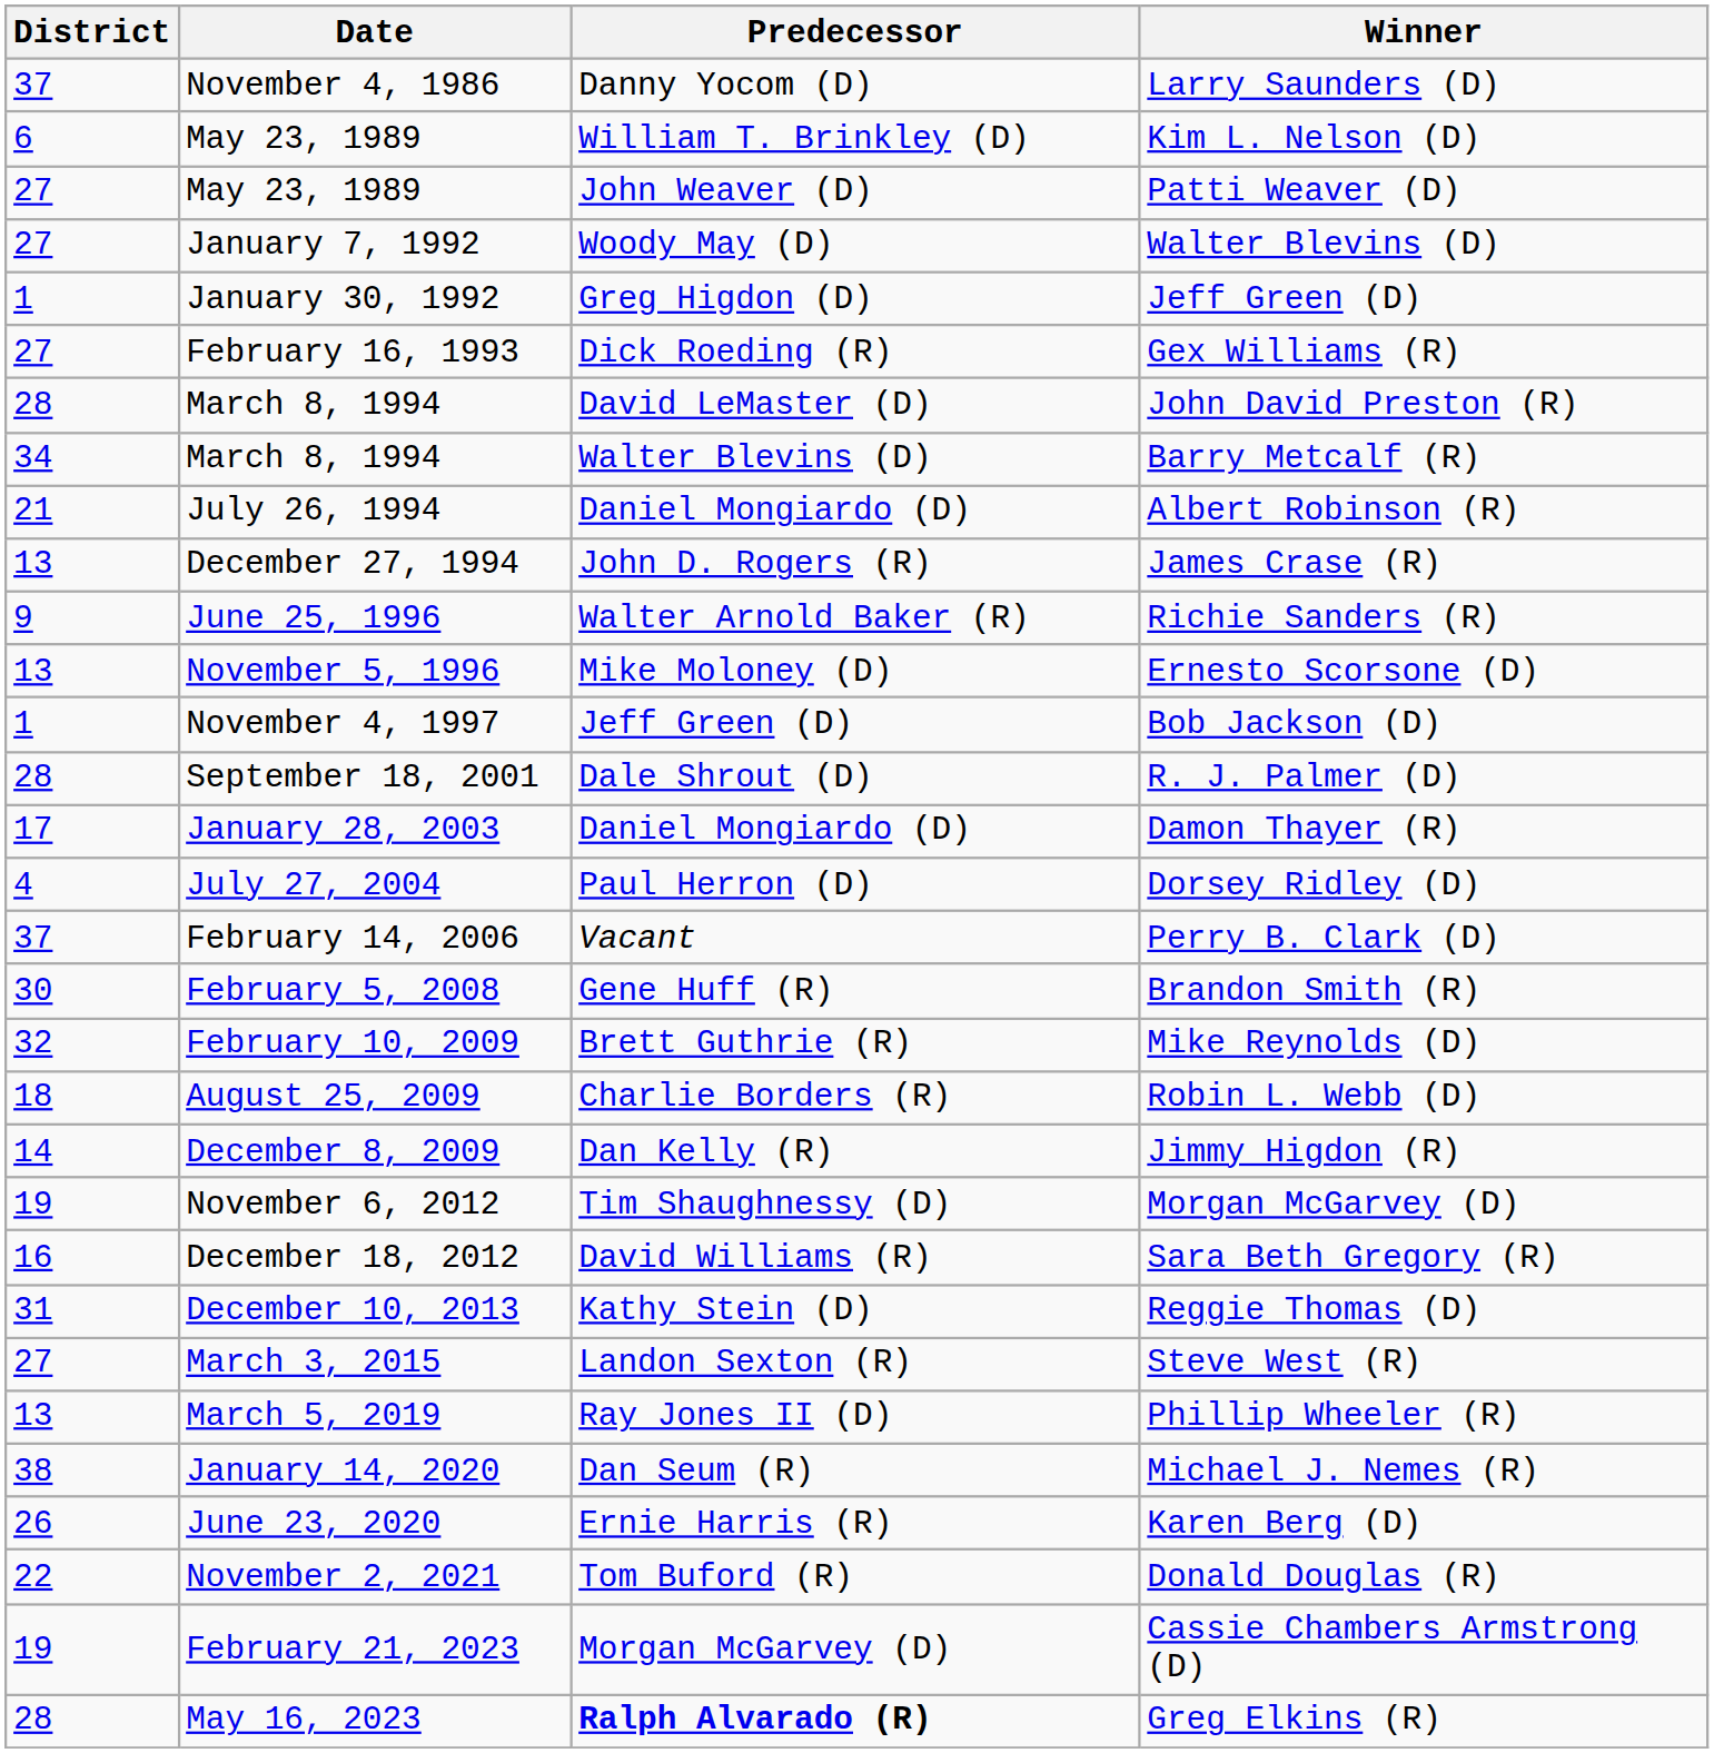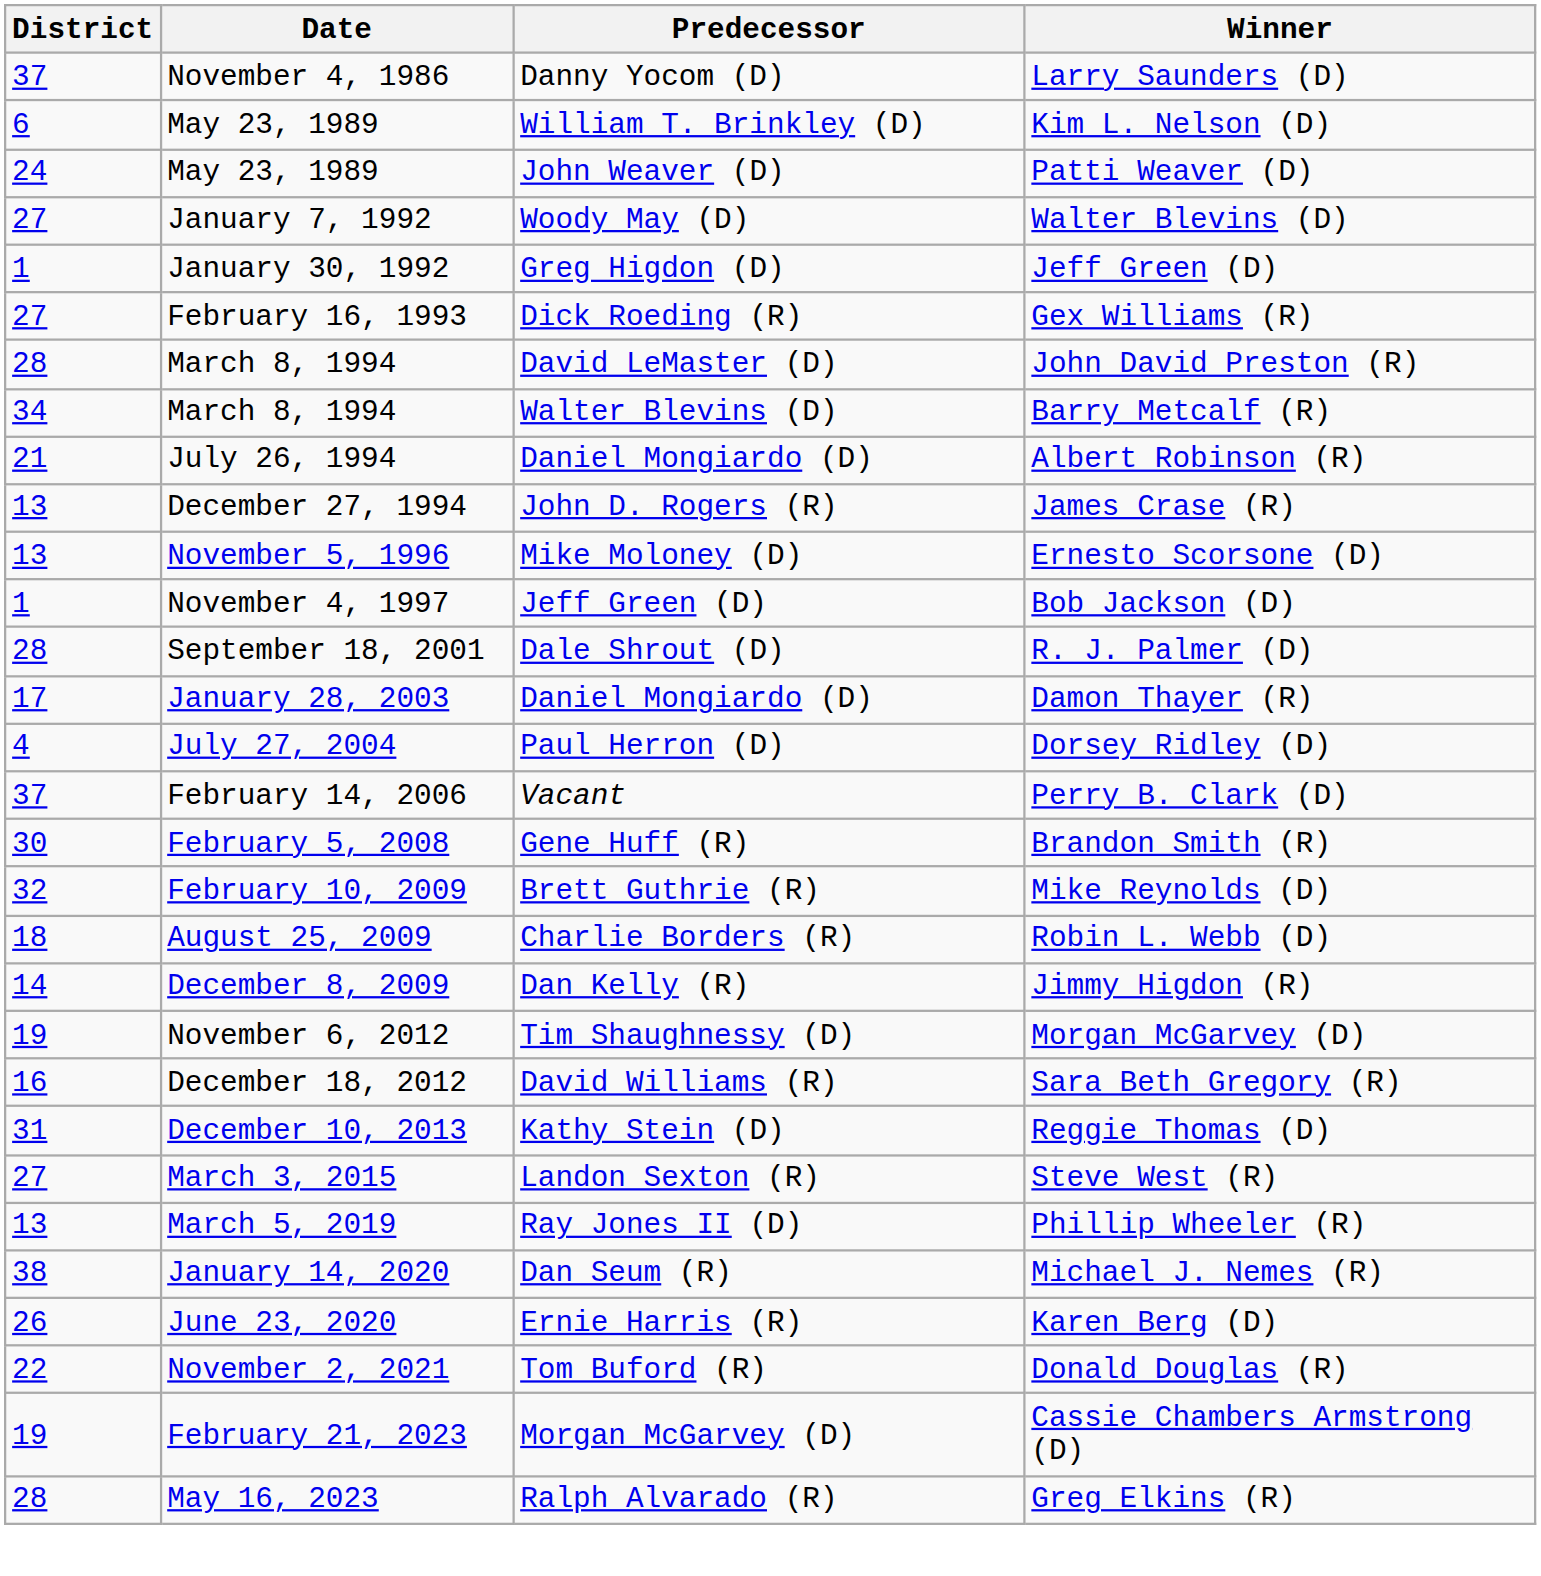 <table class="wikitable">
 <tr>
 <th width=50>District</th>
 <th width=150>Date</th>
 <th width=220>Predecessor</th>
 <th width=220>Winner</th>
 </tr>
 <tr>
 <td><a href='#'>37</a></td>
 <td>November 4, 1986</td>
 <td>Danny Yocom (D)</td>
 <td><a href='#'>Larry Saunders</a> (D)</td>
 </tr>
 <tr>
 <td><a href='#'>6</a></td>
 <td>May 23, 1989</td>
 <td><a href='#'>William T. Brinkley</a> (D)</td>
 <td><a href='#'>Kim L. Nelson</a> (D)</td>
 </tr>
 <tr>
-<td><a href='#'>27</a></td>
+<td><a href='#'>24</a></td>
 <td>May 23, 1989</td>
 <td><a href='#'>John Weaver</a> (D)</td>
 <td><a href='#'>Patti Weaver</a> (D)</td>
 </tr>
 <tr>
 <td><a href='#'>27</a></td>
 <td>January 7, 1992</td>
 <td><a href='#'>Woody May</a> (D)</td>
 <td><a href='#'>Walter Blevins</a> (D)</td>
 </tr>
 <tr>
 <td><a href='#'>1</a></td>
 <td>January 30, 1992</td>
 <td><a href='#'>Greg Higdon</a> (D)</td>
 <td><a href='#'>Jeff Green</a> (D)</td>
 </tr>
 <tr>
 <td><a href='#'>27</a></td>
 <td>February 16, 1993</td>
 <td><a href='#'>Dick Roeding</a> (R)</td>
 <td><a href='#'>Gex Williams</a> (R)</td>
 </tr>
 <tr>
 <td><a href='#'>28</a></td>
 <td>March 8, 1994</td>
 <td><a href='#'>David LeMaster</a> (D)</td>
 <td><a href='#'>John David Preston</a> (R)</td>
 </tr>
 <tr>
 <td><a href='#'>34</a></td>
 <td>March 8, 1994</td>
 <td><a href='#'>Walter Blevins</a> (D)</td>
 <td><a href='#'>Barry Metcalf</a> (R)</td>
 </tr>
 <tr>
 <td><a href='#'>21</a></td>
 <td>July 26, 1994</td>
 <td><a href='#'>Daniel Mongiardo</a> (D)</td>
 <td><a href='#'>Albert Robinson</a> (R)</td>
 </tr>
 <tr>
 <td><a href='#'>13</a></td>
 <td>December 27, 1994</td>
 <td><a href='#'>John D. Rogers</a> (R)</td>
 <td><a href='#'>James Crase</a> (R)</td>
-</tr>
-<tr>
-<td><a href='#'>9</a></td>
-<td><a href='#'>June 25, 1996</a></td>
-<td><a href='#'>Walter Arnold Baker</a> (R)</td>
-<td><a href='#'>Richie Sanders</a> (R)</td>
 </tr>
 <tr>
 <td><a href='#'>13</a></td>
 <td><a href='#'>November 5, 1996</a></td>
 <td><a href='#'>Mike Moloney</a> (D)</td>
 <td><a href='#'>Ernesto Scorsone</a> (D)</td>
 </tr>
 <tr>
 <td><a href='#'>1</a></td>
 <td>November 4, 1997</td>
 <td><a href='#'>Jeff Green</a> (D)</td>
 <td><a href='#'>Bob Jackson</a> (D)</td>
 </tr>
 <tr>
 <td><a href='#'>28</a></td>
 <td>September 18, 2001</td>
 <td><a href='#'>Dale Shrout</a> (D)</td>
 <td><a href='#'>R. J. Palmer</a> (D)</td>
 </tr>
 <tr>
 <td><a href='#'>17</a></td>
 <td><a href='#'>January 28, 2003</a></td>
 <td><a href='#'>Daniel Mongiardo</a> (D)</td>
 <td><a href='#'>Damon Thayer</a> (R)</td>
 </tr>
 <tr>
 <td><a href='#'>4</a></td>
 <td><a href='#'>July 27, 2004</a></td>
 <td><a href='#'>Paul Herron</a> (D)</td>
 <td><a href='#'>Dorsey Ridley</a> (D)</td>
 </tr>
 <tr>
 <td><a href='#'>37</a></td>
 <td>February 14, 2006</td>
 <td><em>Vacant</em></td>
 <td><a href='#'>Perry B. Clark</a> (D)</td>
 </tr>
 <tr>
 <td><a href='#'>30</a></td>
 <td><a href='#'>February 5, 2008</a></td>
 <td><a href='#'>Gene Huff</a> (R)</td>
 <td><a href='#'>Brandon Smith</a> (R)</td>
 </tr>
 <tr>
 <td><a href='#'>32</a></td>
 <td><a href='#'>February 10, 2009</a></td>
 <td><a href='#'>Brett Guthrie</a> (R)</td>
 <td><a href='#'>Mike Reynolds</a> (D)</td>
 </tr>
 <tr>
 <td><a href='#'>18</a></td>
 <td><a href='#'>August 25, 2009</a></td>
 <td><a href='#'>Charlie Borders</a> (R)</td>
 <td><a href='#'>Robin L. Webb</a> (D)</td>
 </tr>
 <tr>
 <td><a href='#'>14</a></td>
 <td><a href='#'>December 8, 2009</a></td>
 <td><a href='#'>Dan Kelly</a> (R)</td>
 <td><a href='#'>Jimmy Higdon</a> (R)</td>
 </tr>
 <tr>
 <td><a href='#'>19</a></td>
 <td>November 6, 2012</td>
 <td><a href='#'>Tim Shaughnessy</a> (D)</td>
 <td><a href='#'>Morgan McGarvey</a> (D)</td>
 </tr>
 <tr>
 <td><a href='#'>16</a></td>
 <td>December 18, 2012</td>
 <td><a href='#'>David Williams</a> (R)</td>
 <td><a href='#'>Sara Beth Gregory</a> (R)</td>
 </tr>
 <tr>
 <td><a href='#'>31</a></td>
 <td><a href='#'>December 10, 2013</a></td>
 <td><a href='#'>Kathy Stein</a> (D)</td>
 <td><a href='#'>Reggie Thomas</a> (D)</td>
 </tr>
 <tr>
 <td><a href='#'>27</a></td>
 <td><a href='#'>March 3, 2015</a></td>
 <td><a href='#'>Landon Sexton</a> (R)</td>
 <td><a href='#'>Steve West</a> (R)</td>
 </tr>
 <tr>
 <td><a href='#'>13</a></td>
 <td><a href='#'>March 5, 2019</a></td>
 <td><a href='#'>Ray Jones II</a> (D)</td>
 <td><a href='#'>Phillip Wheeler</a> (R)</td>
 </tr>
 <tr>
 <td><a href='#'>38</a></td>
 <td><a href='#'>January 14, 2020</a></td>
 <td><a href='#'>Dan Seum</a> (R)</td>
 <td><a href='#'>Michael J. Nemes</a> (R)</td>
 </tr>
 <tr>
 <td><a href='#'>26</a></td>
 <td><a href='#'>June 23, 2020</a></td>
 <td><a href='#'>Ernie Harris</a> (R)</td>
 <td><a href='#'>Karen Berg</a> (D)</td>
 </tr>
 <tr>
 <td><a href='#'>22</a></td>
 <td><a href='#'>November 2, 2021</a></td>
 <td><a href='#'>Tom Buford</a> (R)</td>
 <td><a href='#'>Donald Douglas</a> (R)</td>
 </tr>
 <tr>
 <td><a href='#'>19</a></td>
 <td><a href='#'>February 21, 2023</a></td>
 <td><a href='#'>Morgan McGarvey</a> (D)</td>
 <td><a href='#'>Cassie Chambers Armstrong</a> (D)</td>
 </tr>
 <tr>
 <td><a href='#'>28</a></td>
 <td><a href='#'>May 16, 2023</a></td>
-<td><strong><a href='#'>Ralph Alvarado</a> (R)</strong></td>
+<td><a href='#'>Ralph Alvarado</a> (R)</td>
 <td><a href='#'>Greg Elkins</a> (R)</td>
 </tr>
 </table>
